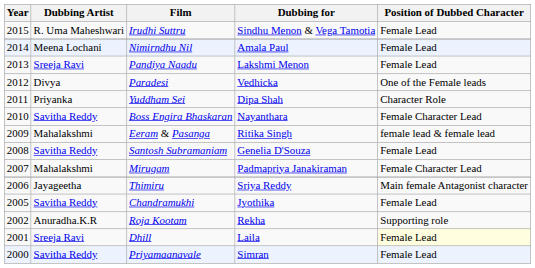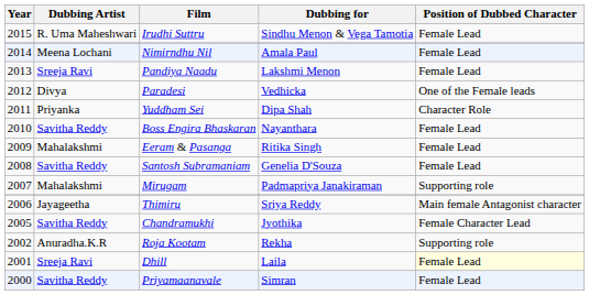 <table class="wikitable sortable">
 <tr>
 <th>Year</th>
 <th>Dubbing Artist</th>
 <th>Film</th>
 <th>Dubbing for</th>
 <th>Position of Dubbed Character</th>
 </tr>
 <tr>
 <td>2015</td>
 <td>R. Uma Maheshwari</td>
 <td><em><a href='#'>Irudhi Suttru</a></em></td>
 <td><a href='#'>Sindhu Menon</a> & <a href='#'>Vega Tamotia</a></td>
 <td>Female Lead</td>
 </tr>
 <tr>
 </tr>
 <tr bgcolor=#edf3fe>
 <td>2014</td>
 <td>Meena Lochani </td>
 <td><em><a href='#'>Nimirndhu Nil</a></em></td>
 <td><a href='#'>Amala Paul</a></td>
 <td>Female Lead</td>
 </tr>
 <tr>
 <td>2013</td>
 <td><a href='#'>Sreeja Ravi</a></td>
 <td><em><a href='#'>Pandiya Naadu</a></em></td>
 <td><a href='#'>Lakshmi Menon</a></td>
 <td>Female Lead</td>
 </tr>
 <tr>
 <td>2012</td>
 <td>Divya </td>
 <td><em><a href='#'>Paradesi</a></em></td>
 <td><a href='#'>Vedhicka</a></td>
 <td>One of the Female leads</td>
 </tr>
 <tr>
 <td>2011</td>
 <td>Priyanka </td>
 <td><em><a href='#'>Yuddham Sei</a></em></td>
 <td><a href='#'>Dipa Shah</a></td>
 <td>Character Role</td>
 </tr>
 <tr>
 <td>2010</td>
 <td><a href='#'>Savitha Reddy</a></td>
 <td><em><a href='#'>Boss Engira Bhaskaran</a></em></td>
 <td><a href='#'>Nayanthara</a></td>
-<td>Female Character Lead</td>
+<td>Female Lead</td>
 </tr>
 <tr>
 <td>2009</td>
 <td>Mahalakshmi</td>
 <td><em><a href='#'>Eeram</a></em> & <em><a href='#'>Pasanga</a></em></td>
 <td><a href='#'>Ritika Singh</a></td>
-<td>female lead & female lead</td>
+<td>Female Lead</td>
 </tr>
 <tr>
 <td>2008</td>
 <td><a href='#'>Savitha Reddy</a></td>
 <td><em><a href='#'>Santosh Subramaniam</a></em></td>
 <td><a href='#'>Genelia D'Souza</a></td>
 <td>Female Lead</td>
 </tr>
 <tr>
 <td>2007</td>
 <td>Mahalakshmi</td>
 <td><em><a href='#'>Mirugam</a></em></td>
 <td><a href='#'>Padmapriya Janakiraman</a></td>
-<td>Female Character Lead</td>
+<td>Supporting role</td>
 </tr>
 <tr bgcolor=#edf3fe>
 </tr>
 <tr>
 <td>2006</td>
 <td>Jayageetha</td>
 <td><em><a href='#'>Thimiru</a></em></td>
 <td><a href='#'>Sriya Reddy</a></td>
 <td>Main female Antagonist character</td>
 </tr>
 <tr>
 <td>2005</td>
 <td><a href='#'>Savitha Reddy</a></td>
 <td><em><a href='#'>Chandramukhi</a></em></td>
 <td><a href='#'>Jyothika</a></td>
-<td>Female Lead</td>
+<td>Female Character Lead</td>
 </tr>
 <tr>
 <td>2002</td>
 <td>Anuradha.K.R </td>
 <td><em><a href='#'>Roja Kootam</a></em></td>
 <td><a href='#'>Rekha</a></td>
 <td>Supporting role</td>
 </tr>
 <tr>
 <td>2001</td>
 <td><a href='#'>Sreeja Ravi</a></td>
 <td><em><a href='#'>Dhill</a></em></td>
 <td><a href='#'>Laila</a></td>
 <td style="background: lightyellow;">Female Lead</td>
 </tr>
 <tr bgcolor=#edf3fe>
 <td>2000</td>
 <td><a href='#'>Savitha Reddy</a></td>
 <td><em><a href='#'>Priyamaanavale</a></em></td>
 <td><a href='#'>Simran</a></td>
 <td>Female Lead</td>
 </tr>
 </table>
